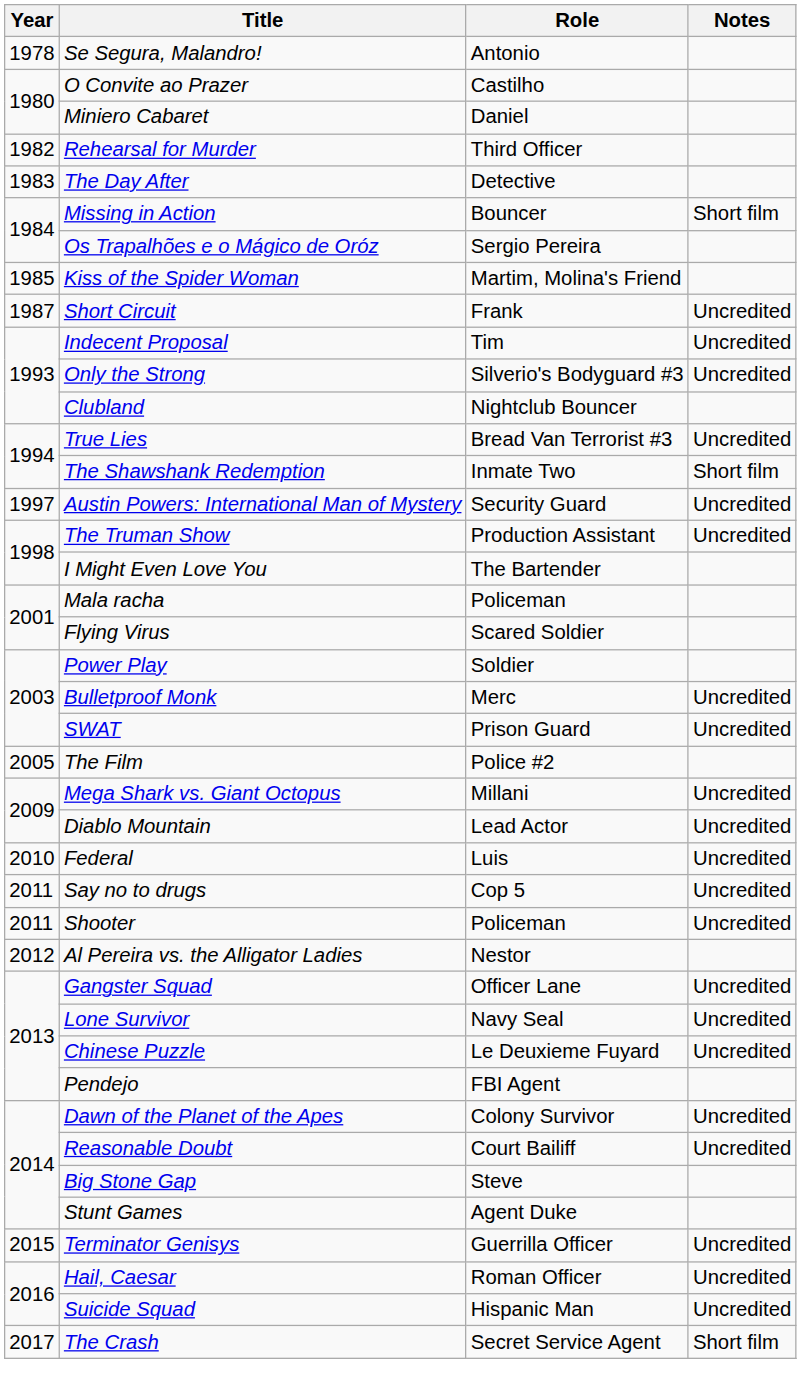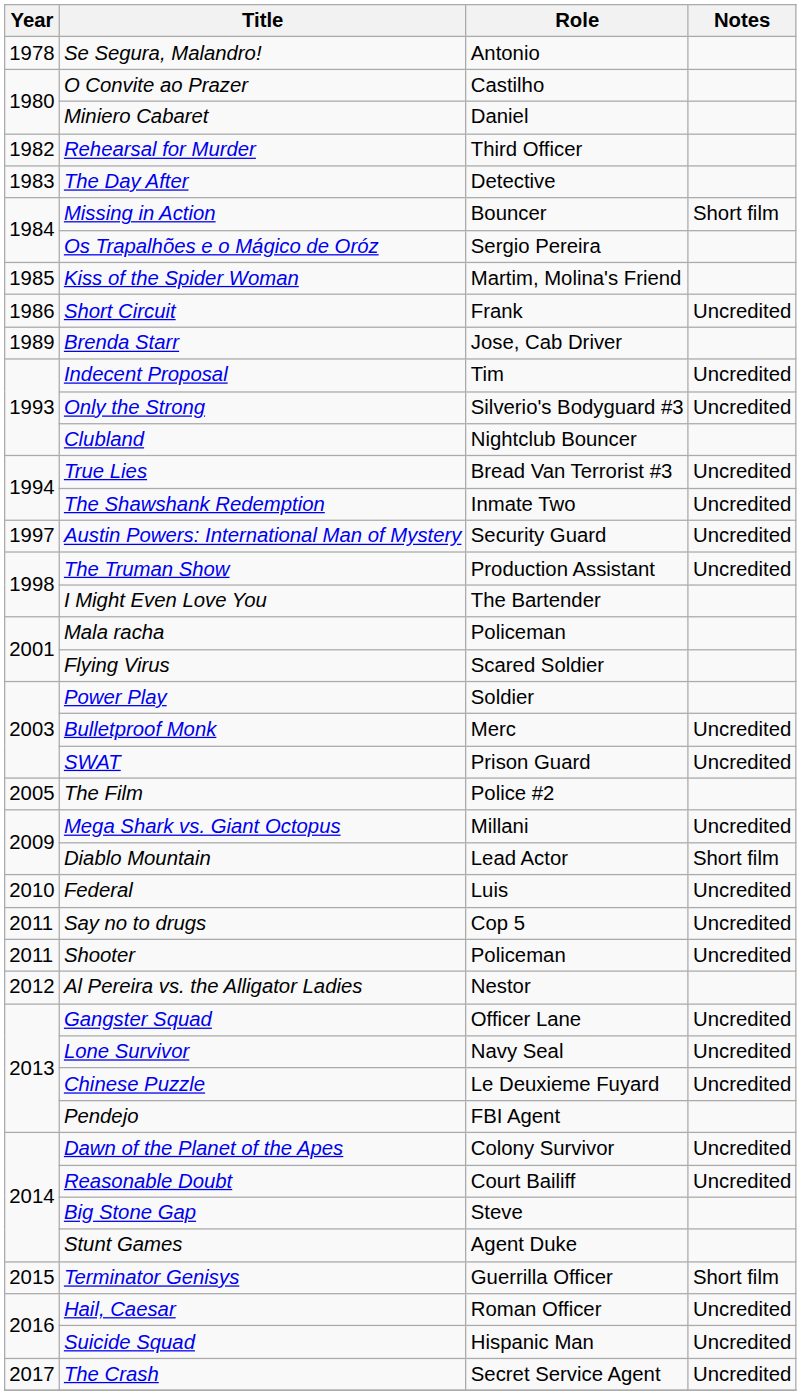 <table class="wikitable sortable">
 <tr>
 <th>Year</th>
 <th>Title</th>
 <th>Role</th>
 <th class="unsortable">Notes</th>
 </tr>
 <tr>
 <td>1978</td>
 <td><em>Se Segura, Malandro! </em></td>
 <td>Antonio</td>
 <td></td>
 </tr>
 <tr>
 <td rowspan="2">1980</td>
 <td><em>O Convite ao Prazer </em></td>
 <td>Castilho</td>
 <td></td>
 </tr>
 <tr>
 <td><em>Miniero Cabaret</em></td>
 <td>Daniel</td>
 <td></td>
 </tr>
 <tr>
 <td>1982</td>
 <td><em><a href='#'>Rehearsal for Murder</a></em></td>
 <td>Third Officer</td>
 <td></td>
 </tr>
 <tr>
 <td>1983</td>
 <td><em><a href='#'>The Day After</a></em></td>
 <td>Detective</td>
 <td></td>
 </tr>
 <tr>
 <td rowspan="2">1984</td>
 <td><em><a href='#'>Missing in Action</a></em></td>
 <td>Bouncer</td>
 <td>Short film</td>
 </tr>
 <tr>
 <td><em><a href='#'>Os Trapalhões e o Mágico de Oróz</a></em></td>
 <td>Sergio Pereira</td>
 <td></td>
 </tr>
 <tr>
 <td>1985</td>
 <td><em><a href='#'>Kiss of the Spider Woman</a></em></td>
 <td>Martim, Molina's Friend</td>
 <td></td>
 </tr>
 <tr>
-<td>1987</td>
+<td>1986</td>
 <td><em><a href='#'>Short Circuit</a></em></td>
 <td>Frank</td>
 <td>Uncredited</td>
+</tr>
+<tr>
+<td>1989</td>
+<td><em><a href='#'>Brenda Starr</a></em></td>
+<td>Jose, Cab Driver</td>
+<td></td>
 </tr>
 <tr>
 <td rowspan="3">1993</td>
 <td><em><a href='#'>Indecent Proposal</a></em></td>
 <td>Tim</td>
 <td>Uncredited</td>
 </tr>
 <tr>
 <td><em><a href='#'>Only the Strong</a></em></td>
 <td>Silverio's Bodyguard #3</td>
 <td>Uncredited</td>
 </tr>
 <tr>
 <td><em><a href='#'>Clubland</a></em></td>
 <td>Nightclub Bouncer</td>
 <td></td>
 </tr>
 <tr>
 <td rowspan="2">1994</td>
 <td><em><a href='#'>True Lies</a></em></td>
 <td>Bread Van Terrorist #3</td>
 <td>Uncredited</td>
 </tr>
 <tr>
 <td><em><a href='#'>The Shawshank Redemption</a></em></td>
 <td>Inmate Two</td>
-<td>Short film</td>
+<td>Uncredited</td>
 </tr>
 <tr>
 <td>1997</td>
 <td><em><a href='#'>Austin Powers: International Man of Mystery</a></em></td>
 <td>Security Guard</td>
 <td>Uncredited</td>
 </tr>
 <tr>
 <td rowspan="2">1998</td>
 <td><em><a href='#'>The Truman Show</a></em></td>
 <td>Production Assistant</td>
 <td>Uncredited</td>
 </tr>
 <tr>
 <td><em>I Might Even Love You</em></td>
 <td>The Bartender</td>
 <td></td>
 </tr>
 <tr>
 <td rowspan="2">2001</td>
 <td><em>Mala racha</em></td>
 <td>Policeman</td>
 <td></td>
 </tr>
 <tr>
 <td><em>Flying Virus</em></td>
 <td>Scared Soldier</td>
 <td></td>
 </tr>
 <tr>
 <td rowspan="3">2003</td>
 <td><em><a href='#'>Power Play</a></em></td>
 <td>Soldier</td>
 <td></td>
 </tr>
 <tr>
 <td><em><a href='#'>Bulletproof Monk</a></em></td>
 <td>Merc</td>
 <td>Uncredited</td>
 </tr>
 <tr>
 <td><em><a href='#'>SWAT</a></em></td>
 <td>Prison Guard</td>
 <td>Uncredited</td>
 </tr>
 <tr>
 <td>2005</td>
 <td><em>The Film</em></td>
 <td>Police #2</td>
 <td></td>
 </tr>
 <tr>
 <td rowspan="2">2009</td>
 <td><em><a href='#'>Mega Shark vs. Giant Octopus</a></em></td>
 <td>Millani</td>
 <td>Uncredited</td>
 </tr>
 <tr>
 <td><em>Diablo Mountain</em></td>
 <td>Lead Actor</td>
-<td>Uncredited</td>
+<td>Short film</td>
 </tr>
 <tr>
 <td>2010</td>
 <td><em>Federal</em></td>
 <td>Luis</td>
 <td>Uncredited</td>
 </tr>
 <tr>
 <td>2011</td>
 <td><em>Say no to drugs</em></td>
 <td>Cop 5</td>
 <td>Uncredited</td>
 </tr>
 <tr>
 <td>2011</td>
 <td><em>Shooter </em></td>
 <td>Policeman</td>
 <td>Uncredited</td>
 </tr>
 <tr>
 <td>2012</td>
 <td><em>Al Pereira vs. the Alligator Ladies </em></td>
 <td>Nestor</td>
 <td></td>
 </tr>
 <tr>
 <td rowspan="4">2013</td>
 <td><em><a href='#'>Gangster Squad</a></em></td>
 <td>Officer Lane</td>
 <td>Uncredited</td>
 </tr>
 <tr>
 <td><em><a href='#'>Lone Survivor</a></em></td>
 <td>Navy Seal</td>
 <td>Uncredited</td>
 </tr>
 <tr>
 <td><em><a href='#'>Chinese Puzzle</a></em></td>
 <td>Le Deuxieme Fuyard</td>
 <td>Uncredited</td>
 </tr>
 <tr>
 <td><em>Pendejo</em></td>
 <td>FBI Agent</td>
 <td></td>
 </tr>
 <tr>
 <td rowspan="4">2014</td>
 <td><em><a href='#'>Dawn of the Planet of the Apes</a></em></td>
 <td>Colony Survivor</td>
 <td>Uncredited</td>
 </tr>
 <tr>
 <td><em><a href='#'>Reasonable Doubt</a></em></td>
 <td>Court Bailiff</td>
 <td>Uncredited</td>
 </tr>
 <tr>
 <td><em><a href='#'>Big Stone Gap</a></em></td>
 <td>Steve</td>
 <td></td>
 </tr>
 <tr>
 <td><em>Stunt Games</em></td>
 <td>Agent Duke</td>
 <td></td>
 </tr>
 <tr>
 <td>2015</td>
 <td><em><a href='#'>Terminator Genisys</a></em></td>
 <td>Guerrilla Officer</td>
-<td>Uncredited</td>
+<td>Short film</td>
 </tr>
 <tr>
 <td rowspan="2">2016</td>
 <td><em><a href='#'>Hail, Caesar</a></em></td>
 <td>Roman Officer</td>
 <td>Uncredited</td>
 </tr>
 <tr>
 <td><em><a href='#'>Suicide Squad</a></em></td>
 <td>Hispanic Man</td>
 <td>Uncredited</td>
 </tr>
 <tr>
 <td>2017</td>
 <td><em><a href='#'>The Crash</a></em></td>
 <td>Secret Service Agent</td>
-<td>Short film</td>
+<td>Uncredited</td>
 </tr>
 <tr>
 </tr>
 </table>
